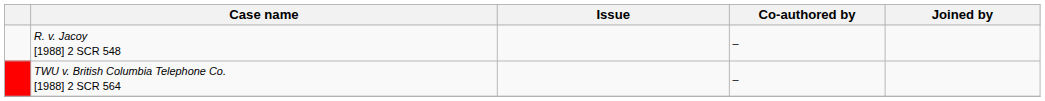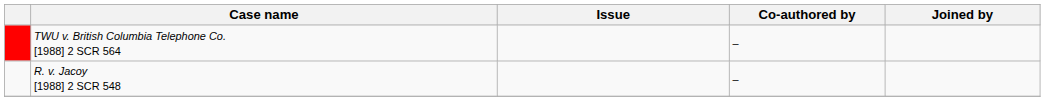 <table class="wikitable" width=100%>
 <tr bgcolor="#CCCCCC">
 <th width=25px></th>
 <th width=45%>Case name</th>
 <th>Issue</th>
 <th width=15%>Co-authored by</th>
 <th width=15%>Joined by</th>
 </tr>
 <tr>
+<td bgcolor="red"></td>
+<td align=left valign=top><small><em>TWU v. British Columbia Telephone Co.</em><br> [1988] 2 SCR 564  </small></td>
+<td valign=top><small> </small></td>
+<td><small> –</small></td>
+<td><small>  </small></td>
+</tr>
+<tr>
 <td bgcolor=""></td>
 <td align=left valign=top><small><em>R. v. Jacoy</em><br> [1988] 2 SCR 548  </small></td>
 <td valign=top><small> </small></td>
 <td><small> –</small></td>
 <td><small>  </small></td>
 </tr>
 <tr>
-<td bgcolor="red"></td>
-<td align=left valign=top><small><em>TWU v. British Columbia Telephone Co.</em><br> [1988] 2 SCR 564  </small></td>
-<td valign=top><small> </small></td>
-<td><small> –</small></td>
-<td><small>  </small></td>
-</tr>
-<tr>
 </tr>
 </table>
